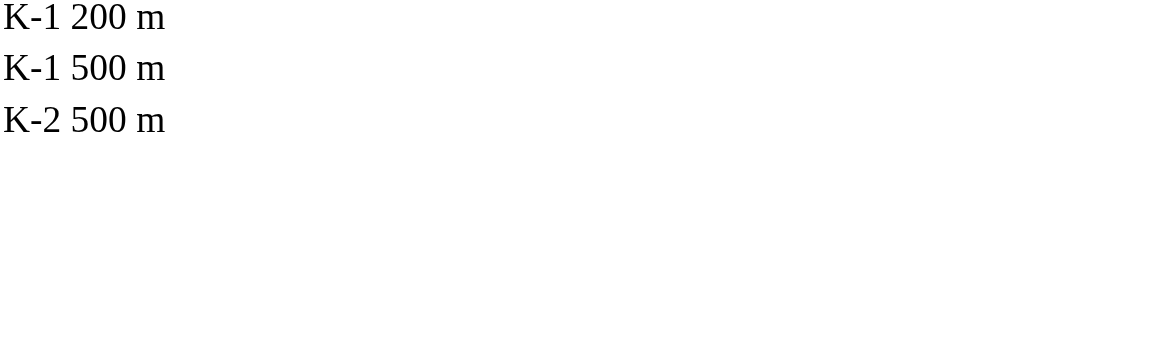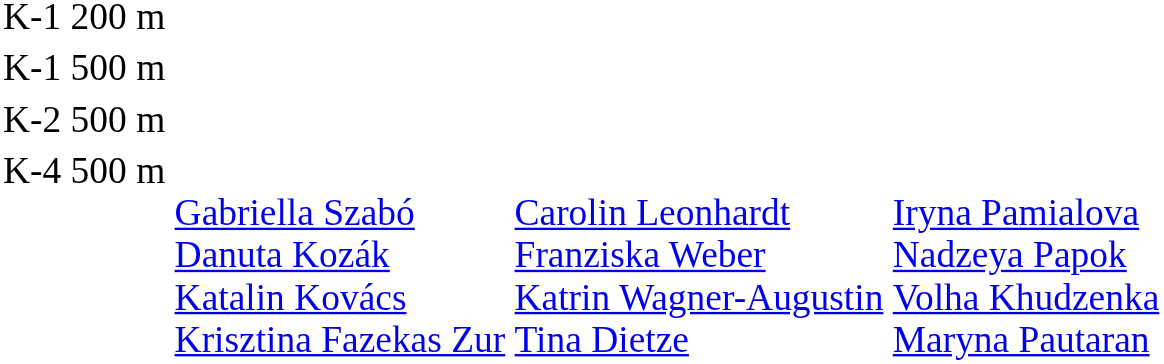 <table>
 <tr valign="top">
 <td>K-1 200 m<br></td>
 <td></td>
 <td></td>
 <td></td>
 </tr>
 <tr valign="top">
 <td>K-1 500 m<br></td>
 <td></td>
 <td></td>
 <td></td>
 </tr>
 <tr valign="top">
 <td>K-2 500 m<br></td>
 <td></td>
 <td></td>
 <td></td>
 </tr>
+<tr valign="top">
+<td>K-4 500 m<br></td>
+<td><br><a href='#'>Gabriella Szabó</a><br><a href='#'>Danuta Kozák</a><br><a href='#'>Katalin Kovács</a><br><a href='#'>Krisztina Fazekas Zur</a></td>
+<td><br><a href='#'>Carolin Leonhardt</a><br><a href='#'>Franziska Weber</a><br><a href='#'>Katrin Wagner-Augustin</a><br><a href='#'>Tina Dietze</a></td>
+<td><br><a href='#'>Iryna Pamialova</a><br><a href='#'>Nadzeya Papok</a><br><a href='#'>Volha Khudzenka</a><br><a href='#'>Maryna Pautaran</a></td>
+</tr>
 </table>
